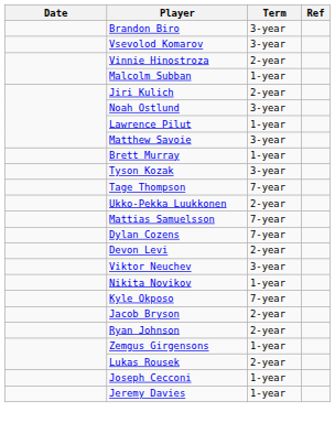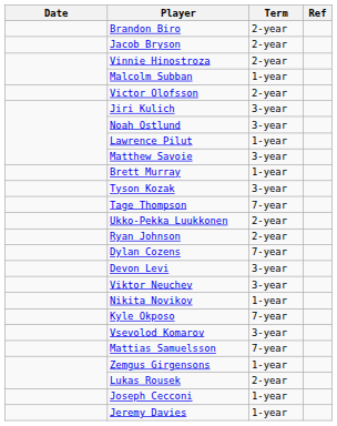 <table class="wikitable">
 <tr>
 <th style="width: 10em;">Date</th>
 <th style="width: 14em;">Player</th>
 <th style="width: 5em;">Term</th>
 <th style="width: 2.5em;">Ref</th>
 </tr>
 <tr>
 <td></td>
 <td><a href='#'>Brandon Biro</a></td>
-<td>3-year</td>
+<td>2-year</td>
 <td></td>
 </tr>
 <tr>
 <td></td>
-<td><a href='#'>Vsevolod Komarov</a></td>
-<td>3-year</td>
+<td><a href='#'>Jacob Bryson</a></td>
+<td>2-year</td>
 <td></td>
 </tr>
 <tr>
 <td rowspan=2></td>
 <td><a href='#'>Vinnie Hinostroza</a></td>
 <td>2-year</td>
 <td></td>
 </tr>
 <tr>
 <td><a href='#'>Malcolm Subban</a></td>
 <td>1-year</td>
 <td></td>
 </tr>
 <tr>
+<td></td>
+<td><a href='#'>Victor Olofsson</a></td>
+<td>2-year</td>
+<td></td>
+</tr>
+<tr>
 <td rowspan=4></td>
 <td><a href='#'>Jiri Kulich</a></td>
-<td>2-year</td>
+<td>3-year</td>
 <td></td>
 </tr>
 <tr>
 <td><a href='#'>Noah Ostlund</a></td>
 <td>3-year</td>
 <td></td>
 </tr>
 <tr>
 <td><a href='#'>Lawrence Pilut</a></td>
 <td>1-year</td>
 <td></td>
 </tr>
 <tr>
 <td><a href='#'>Matthew Savoie</a></td>
 <td>3-year</td>
 <td></td>
 </tr>
 <tr>
 <td></td>
 <td><a href='#'>Brett Murray</a></td>
 <td>1-year</td>
 <td></td>
 </tr>
 <tr>
 <td></td>
 <td><a href='#'>Tyson Kozak</a></td>
 <td>3-year</td>
 <td></td>
 </tr>
 <tr>
 <td></td>
 <td><a href='#'>Tage Thompson</a></td>
 <td>7-year</td>
 <td></td>
 </tr>
 <tr>
 <td></td>
 <td><a href='#'>Ukko-Pekka Luukkonen</a></td>
 <td>2-year</td>
 <td></td>
 </tr>
 <tr>
 <td></td>
-<td><a href='#'>Mattias Samuelsson</a></td>
-<td>7-year</td>
+<td><a href='#'>Ryan Johnson</a></td>
+<td>2-year</td>
 <td></td>
 </tr>
 <tr>
 <td></td>
 <td><a href='#'>Dylan Cozens</a></td>
 <td>7-year</td>
 <td></td>
 </tr>
 <tr>
 <td></td>
 <td><a href='#'>Devon Levi</a></td>
-<td>2-year</td>
+<td>3-year</td>
 <td></td>
 </tr>
 <tr>
 <td></td>
 <td><a href='#'>Viktor Neuchev</a></td>
 <td>3-year</td>
 <td></td>
 </tr>
 <tr>
 <td></td>
 <td><a href='#'>Nikita Novikov</a></td>
 <td>1-year</td>
 <td></td>
 </tr>
 <tr>
 <td></td>
 <td><a href='#'>Kyle Okposo</a></td>
 <td>7-year</td>
 <td></td>
 </tr>
 <tr>
 <td></td>
-<td><a href='#'>Jacob Bryson</a></td>
-<td>2-year</td>
+<td><a href='#'>Vsevolod Komarov</a></td>
+<td>3-year</td>
 <td></td>
 </tr>
 <tr>
 <td></td>
-<td><a href='#'>Ryan Johnson</a></td>
-<td>2-year</td>
+<td><a href='#'>Mattias Samuelsson</a></td>
+<td>7-year</td>
 <td></td>
 </tr>
 <tr>
 <td rowspan=2></td>
 <td><a href='#'>Zemgus Girgensons</a></td>
 <td>1-year</td>
 <td></td>
 </tr>
 <tr>
 <td><a href='#'>Lukas Rousek</a></td>
 <td>2-year</td>
 <td></td>
 </tr>
 <tr>
 <td></td>
 <td><a href='#'>Joseph Cecconi</a></td>
 <td>1-year</td>
 <td></td>
 </tr>
 <tr>
 <td></td>
 <td><a href='#'>Jeremy Davies</a></td>
 <td>1-year</td>
 <td></td>
 </tr>
 </table>
